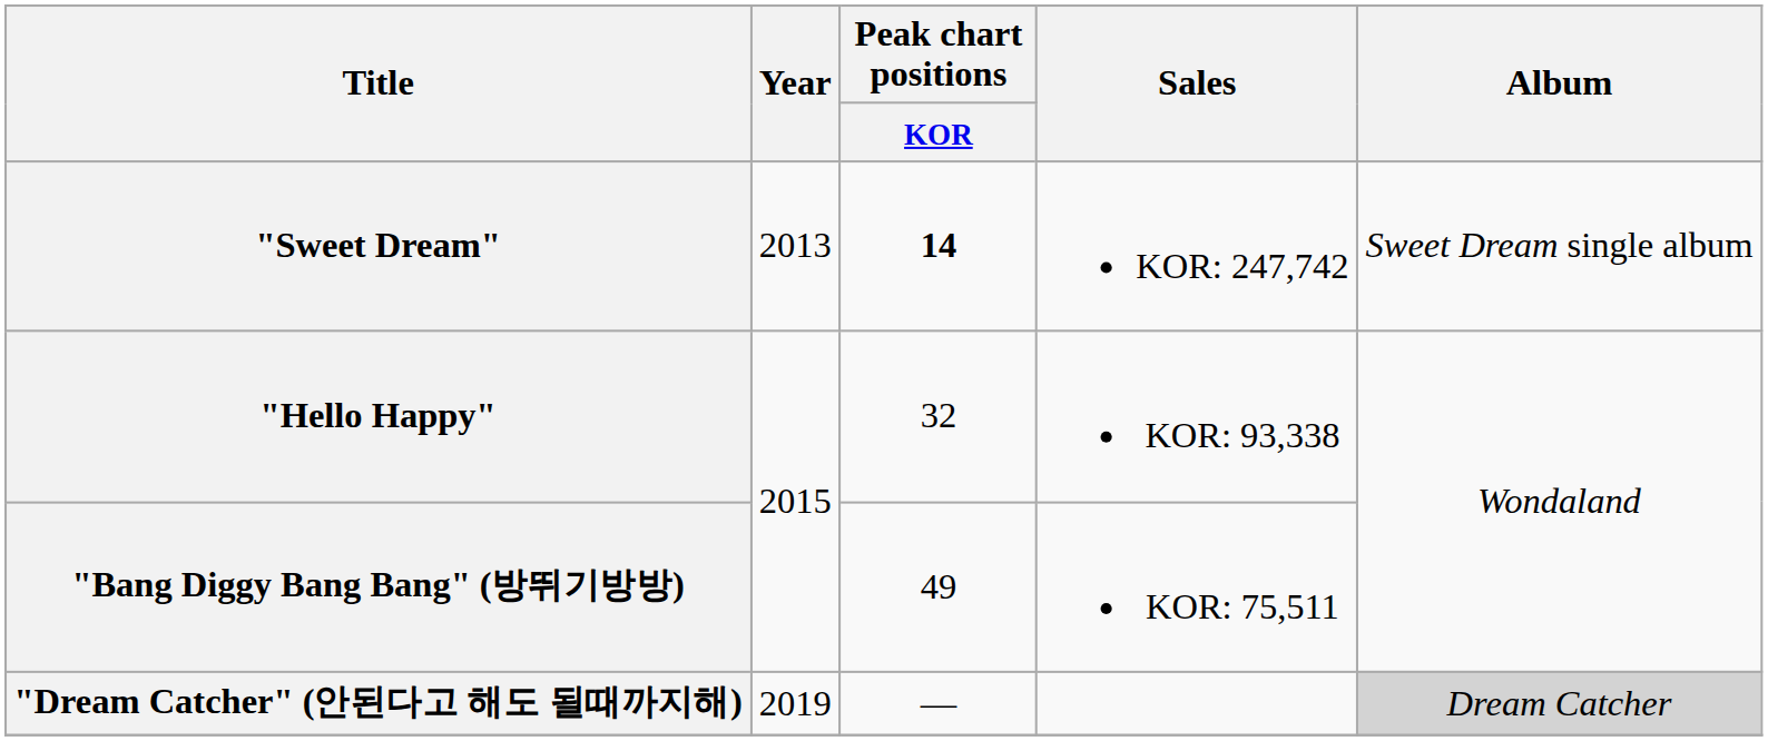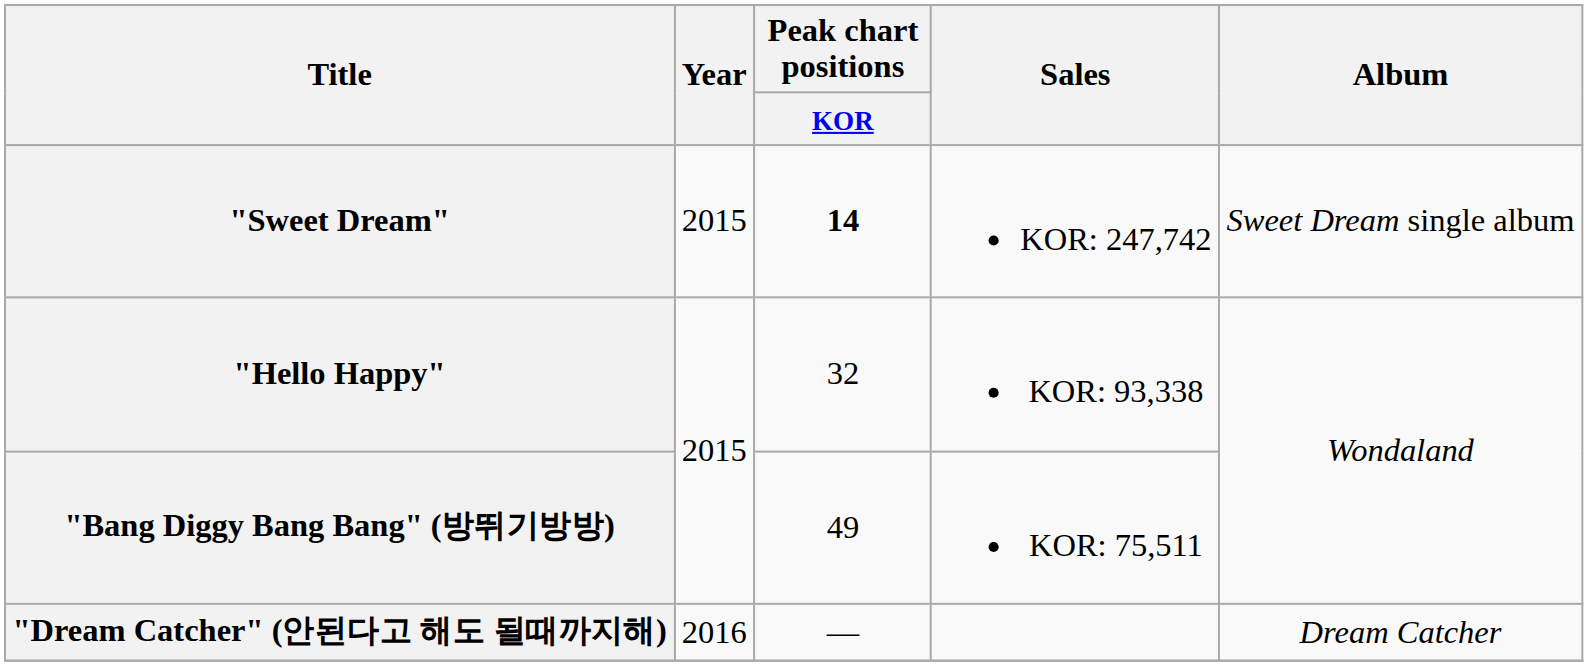 <table class="wikitable plainrowheaders" style="text-align:center;">
 <tr>
 <th scope="col" rowspan="2">Title</th>
 <th scope="col" rowspan="2">Year</th>
 <th scope="col" colspan="1" style="width:5em;">Peak chart positions</th>
 <th scope="col" rowspan="2">Sales</th>
 <th scope="col" rowspan="2">Album</th>
 </tr>
 <tr>
 <th><small><a href='#'>KOR</a></small><br></th>
 </tr>
 <tr>
 <th scope="row">"Sweet Dream"</th>
-<td>2013</td>
+<td>2015</td>
 <td><strong>14</strong></td>
 <td><br><ul><li>KOR: 247,742</li></ul></td>
 <td><em>Sweet Dream</em> single album</td>
 </tr>
 <tr>
 <th scope="row">"Hello Happy"<br></th>
 <td rowspan="2">2015</td>
 <td>32</td>
 <td><br><ul><li>KOR: 93,338</li></ul></td>
 <td rowspan="2"><em>Wondaland</em></td>
 </tr>
 <tr>
 <th scope="row">"Bang Diggy Bang Bang" (방뛰기방방)</th>
 <td>49</td>
 <td><br><ul><li>KOR: 75,511</li></ul></td>
 </tr>
 <tr>
 <th scope="row">"Dream Catcher" (안된다고 해도 될때까지해)</th>
-<td>2019</td>
+<td>2016</td>
 <td>—</td>
 <td></td>
-<td style="background: lightgrey;"><em>Dream Catcher</em></td>
+<td><em>Dream Catcher</em></td>
 </tr>
 <tr>
 </tr>
 </table>
